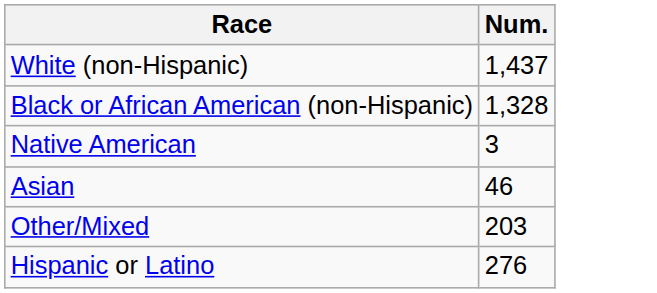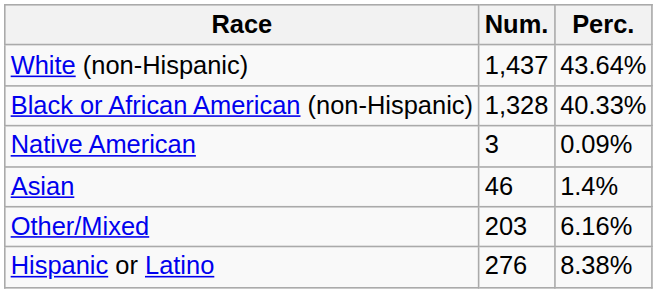 <table class="wikitable">
 <tr>
 <th>Race</th>
 <th>Num.</th>
+<th>Perc.</th>
 </tr>
 <tr>
 <td><a href='#'>White</a> (non-Hispanic)</td>
 <td>1,437</td>
+<td>43.64%</td>
 </tr>
 <tr>
 <td><a href='#'>Black or African American</a> (non-Hispanic)</td>
 <td>1,328</td>
+<td>40.33%</td>
 </tr>
 <tr>
 <td><a href='#'>Native American</a></td>
 <td>3</td>
+<td>0.09%</td>
 </tr>
 <tr>
 <td><a href='#'>Asian</a></td>
 <td>46</td>
+<td>1.4%</td>
 </tr>
 <tr>
 <td><a href='#'>Other/Mixed</a></td>
 <td>203</td>
+<td>6.16%</td>
 </tr>
 <tr>
 <td><a href='#'>Hispanic</a> or <a href='#'>Latino</a></td>
 <td>276</td>
+<td>8.38%</td>
 </tr>
 </table>
